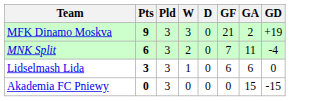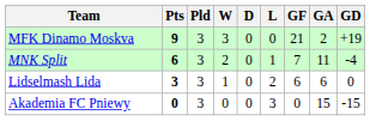 <table class="wikitable" style="text-align: center;">
 <tr>
 <th width="175">Team</th>
 <th width="20">Pts</th>
 <th width="20">Pld</th>
 <th width="20">W</th>
 <th width="20">D</th>
+<th width="20">L</th>
 <th width="20">GF</th>
 <th width="20">GA</th>
 <th width="20">GD</th>
 </tr>
 <tr bgcolor=#ccffcc>
 <td align="left"> <a href='#'>MFK Dinamo Moskva</a></td>
 <td><strong>9</strong></td>
 <td>3</td>
 <td>3</td>
+<td>0</td>
 <td>0</td>
 <td>21</td>
 <td>2</td>
 <td>+19</td>
 </tr>
 <tr bgcolor=#ccffcc>
 <td align="left"> <em><a href='#'>MNK Split</a></em></td>
 <td><strong>6</strong></td>
 <td>3</td>
 <td>2</td>
 <td>0</td>
+<td>1</td>
 <td>7</td>
 <td>11</td>
 <td>-4</td>
 </tr>
 <tr bgcolor=ffffff>
 <td align="left"> <a href='#'>Lidselmash Lida</a></td>
 <td><strong>3</strong></td>
 <td>3</td>
 <td>1</td>
 <td>0</td>
+<td>2</td>
 <td>6</td>
 <td>6</td>
 <td>0</td>
 </tr>
 <tr bgcolor=ffffff>
 <td align="left"> <a href='#'>Akademia FC Pniewy</a></td>
 <td><strong>0</strong></td>
 <td>3</td>
 <td>0</td>
 <td>0</td>
+<td>3</td>
 <td>0</td>
 <td>15</td>
 <td>-15</td>
 </tr>
 </table>
